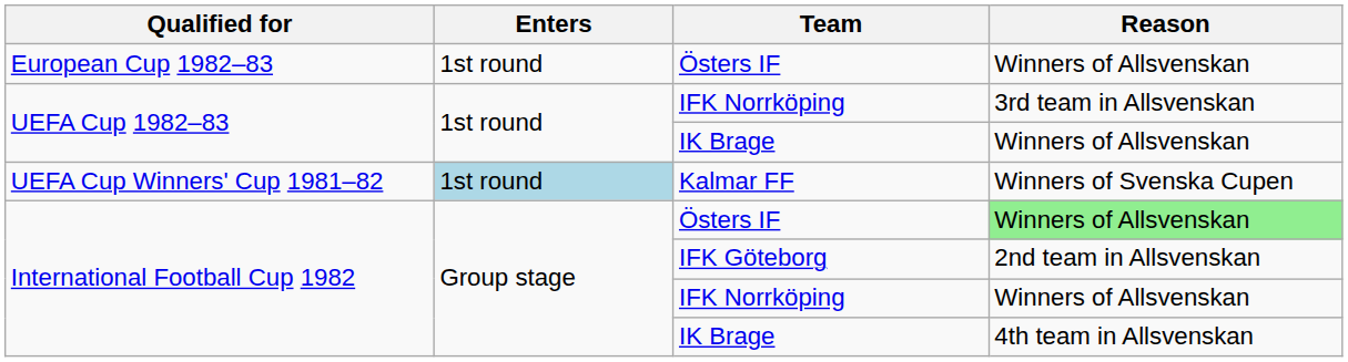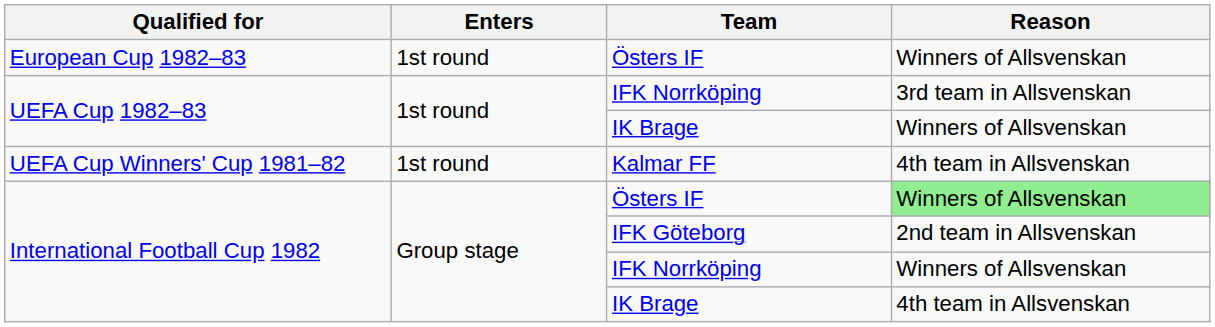 <table class="wikitable" style="text-align: left;">
 <tr>
 <th style="width: 275px;">Qualified for</th>
 <th style="width: 150px;">Enters</th>
 <th style="width: 200px;">Team</th>
 <th style="width: 225px;">Reason</th>
 </tr>
 <tr>
 <td><a href='#'>European Cup</a> <a href='#'>1982–83</a></td>
 <td>1st round</td>
 <td><a href='#'>Östers IF</a></td>
 <td>Winners of Allsvenskan</td>
 </tr>
 <tr>
 <td rowspan=2><a href='#'>UEFA Cup</a> <a href='#'>1982–83</a></td>
 <td rowspan=2>1st round</td>
 <td><a href='#'>IFK Norrköping</a></td>
 <td>3rd team in Allsvenskan</td>
 </tr>
 <tr>
 <td><a href='#'>IK Brage</a></td>
 <td>Winners of Allsvenskan</td>
 </tr>
 <tr>
 <td><a href='#'>UEFA Cup Winners' Cup</a> <a href='#'>1981–82</a></td>
-<td style="background: lightblue;">1st round</td>
+<td>1st round</td>
 <td><a href='#'>Kalmar FF</a></td>
-<td>Winners of Svenska Cupen</td>
+<td>4th team in Allsvenskan</td>
 </tr>
 <tr>
 <td rowspan=4><a href='#'>International Football Cup</a> <a href='#'>1982</a></td>
 <td rowspan=4>Group stage</td>
 <td><a href='#'>Östers IF</a></td>
 <td style="background: lightgreen;">Winners of Allsvenskan</td>
 </tr>
 <tr>
 <td><a href='#'>IFK Göteborg</a></td>
 <td>2nd team in Allsvenskan</td>
 </tr>
 <tr>
 <td><a href='#'>IFK Norrköping</a></td>
 <td>Winners of Allsvenskan</td>
 </tr>
 <tr>
 <td><a href='#'>IK Brage</a></td>
 <td>4th team in Allsvenskan</td>
 </tr>
 </table>
